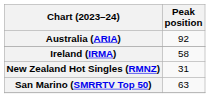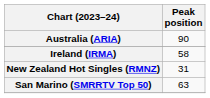 <table class="wikitable sortable plainrowheaders" style="text-align:center">
 <tr>
 <th scope="col">Chart (2023–24)</th>
 <th scope="col">Peak<br>position</th>
 </tr>
 <tr>
 <th scope="row">Australia (<a href='#'>ARIA</a>)</th>
-<td>92</td>
+<td>90</td>
 </tr>
 <tr>
 </tr>
 <tr>
 <th scope="row">Ireland (<a href='#'>IRMA</a>)</th>
 <td>58</td>
 </tr>
 <tr>
 <th scope="row">New Zealand Hot Singles (<a href='#'>RMNZ</a>)</th>
 <td>31</td>
 </tr>
 <tr>
 <th scope="row">San Marino (<a href='#'>SMRRTV Top 50</a>)</th>
 <td>63</td>
 </tr>
 <tr>
 </tr>
 <tr>
 </tr>
 <tr>
 </tr>
 <tr>
 </tr>
 <tr>
 </tr>
 </table>
